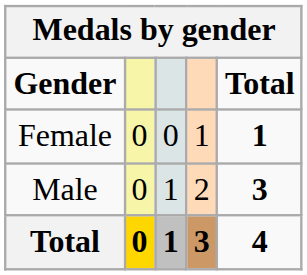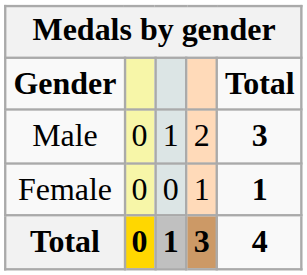 <table class="wikitable" style="font-size:85%; float:right">
 <tr style="background:#efefef;">
 <th colspan=5>Medals by gender</th>
 </tr>
 <tr align=center>
 <td><strong>Gender</strong></td>
 <td style="background:#f7f6a8;"></td>
 <td style="background:#dce5e5;"></td>
 <td style="background:#ffdab9;"></td>
 <td><strong>Total</strong></td>
 </tr>
 <tr align=center>
+<td>Male</td>
+<td style="background:#F7F6A8;">0</td>
+<td style="background:#DCE5E5;">1</td>
+<td style="background:#FFDAB9;">2</td>
+<td><strong>3</strong></td>
+</tr>
+<tr align=center>
 <td>Female</td>
 <td style="background:#F7F6A8;">0</td>
 <td style="background:#DCE5E5;">0</td>
 <td style="background:#FFDAB9;">1</td>
 <td><strong>1</strong></td>
-</tr>
-<tr align=center>
-<td>Male</td>
-<td style="background:#F7F6A8;">0</td>
-<td style="background:#DCE5E5;">1</td>
-<td style="background:#FFDAB9;">2</td>
-<td><strong>3</strong></td>
 </tr>
 <tr align=center>
 <th>Total</th>
 <td style="background:gold;"><strong>0</strong></td>
 <td style="background:silver;"><strong>1</strong></td>
 <td style="background:#c96;"><strong>3</strong></td>
 <td><strong>4</strong></td>
 </tr>
 </table>
